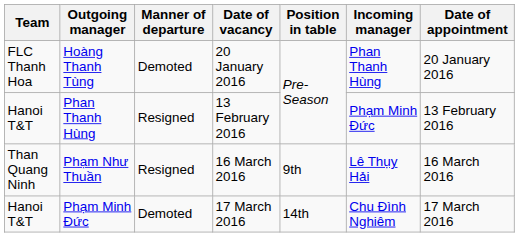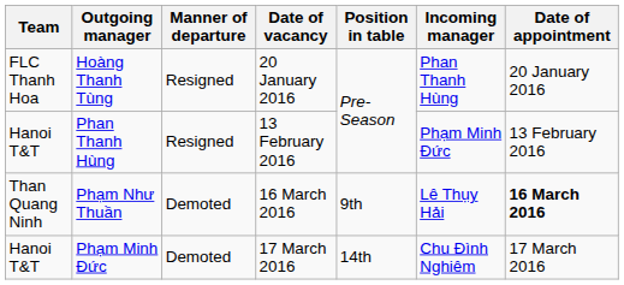 <table class="wikitable sortable">
 <tr>
 <th>Team</th>
 <th>Outgoing manager</th>
 <th>Manner of departure</th>
 <th>Date of vacancy</th>
 <th>Position in table</th>
 <th>Incoming manager</th>
 <th>Date of appointment</th>
 </tr>
 <tr>
 <td>FLC Thanh Hoa</td>
 <td> <a href='#'>Hoàng Thanh Tùng</a></td>
-<td>Demoted</td>
+<td>Resigned</td>
 <td>20 January 2016</td>
 <td rowspan=2><em>Pre-Season</em></td>
 <td> <a href='#'>Phan Thanh Hùng</a></td>
 <td>20 January 2016</td>
 </tr>
 <tr>
 <td>Hanoi T&T</td>
 <td> <a href='#'>Phan Thanh Hùng</a></td>
 <td>Resigned</td>
 <td>13 February 2016</td>
 <td> <a href='#'>Phạm Minh Đức</a></td>
 <td>13 February 2016</td>
 </tr>
 <tr>
 <td>Than Quang Ninh</td>
 <td> <a href='#'>Phạm Như Thuần</a></td>
-<td>Resigned</td>
+<td>Demoted</td>
 <td>16 March 2016</td>
 <td>9th</td>
 <td> <a href='#'>Lê Thụy Hải</a></td>
-<td>16 March 2016</td>
+<td><strong>16 March 2016</strong></td>
 </tr>
 <tr>
 <td>Hanoi T&T</td>
 <td> <a href='#'>Phạm Minh Đức</a></td>
 <td>Demoted</td>
 <td>17 March 2016</td>
 <td>14th</td>
 <td> <a href='#'>Chu Đình Nghiêm</a></td>
 <td>17 March 2016</td>
 </tr>
 </table>
